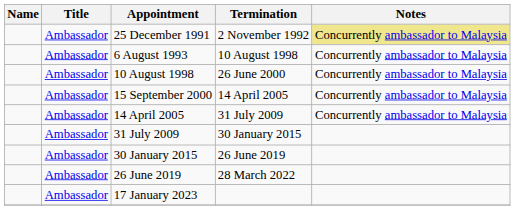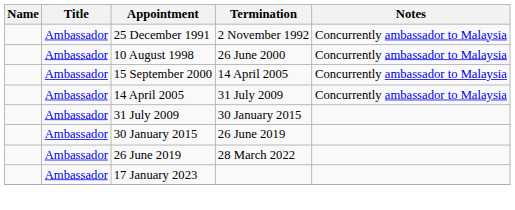 <table class="wikitable">
 <tr valign="middle">
 <th>Name</th>
 <th>Title</th>
 <th>Appointment</th>
 <th>Termination</th>
 <th>Notes</th>
 </tr>
 <tr>
 <td></td>
 <td><a href='#'>Ambassador</a></td>
 <td>25 December 1991</td>
 <td>2 November 1992</td>
-<td style="background: khaki;">Concurrently <a href='#'>ambassador to Malaysia</a></td>
-</tr>
-<tr>
-<td></td>
-<td><a href='#'>Ambassador</a></td>
-<td>6 August 1993</td>
-<td>10 August 1998</td>
 <td>Concurrently <a href='#'>ambassador to Malaysia</a></td>
 </tr>
 <tr>
 <td></td>
 <td><a href='#'>Ambassador</a></td>
 <td>10 August 1998</td>
 <td>26 June 2000</td>
 <td>Concurrently <a href='#'>ambassador to Malaysia</a></td>
 </tr>
 <tr>
 <td></td>
 <td><a href='#'>Ambassador</a></td>
 <td>15 September 2000</td>
 <td>14 April 2005</td>
 <td>Concurrently <a href='#'>ambassador to Malaysia</a></td>
 </tr>
 <tr>
 <td></td>
 <td><a href='#'>Ambassador</a></td>
 <td>14 April 2005</td>
 <td>31 July 2009</td>
 <td>Concurrently <a href='#'>ambassador to Malaysia</a></td>
 </tr>
 <tr>
 <td></td>
 <td><a href='#'>Ambassador</a></td>
 <td>31 July 2009</td>
 <td>30 January 2015</td>
 <td></td>
 </tr>
 <tr>
 <td></td>
 <td><a href='#'>Ambassador</a></td>
 <td>30 January 2015</td>
 <td>26 June 2019</td>
 <td></td>
 </tr>
 <tr>
 <td></td>
 <td><a href='#'>Ambassador</a></td>
 <td>26 June 2019</td>
 <td>28 March 2022</td>
 <td></td>
 </tr>
 <tr>
 <td></td>
 <td><a href='#'>Ambassador</a></td>
 <td>17 January 2023</td>
 <td></td>
 <td></td>
 </tr>
 <tr>
 </tr>
 </table>
